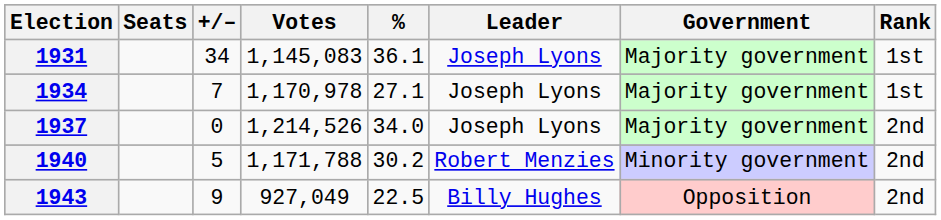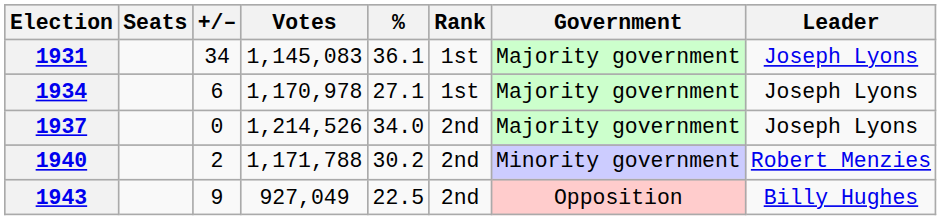 <table class=wikitable style="text-align: center;">
 <tr>
 <th>Election</th>
 <th>Seats</th>
 <th>+/–</th>
 <th>Votes</th>
 <th>%</th>
+<th>Rank</th>
+<th>Government</th>
 <th>Leader</th>
-<th>Government</th>
-<th>Rank</th>
 </tr>
 <tr>
 <th><a href='#'>1931</a></th>
 <td></td>
 <td> 34</td>
 <td>1,145,083</td>
 <td>36.1</td>
+<td> 1st</td>
+<td style="background-color:#CCFFCC">Majority government</td>
 <td><a href='#'>Joseph Lyons</a></td>
-<td style="background-color:#CCFFCC">Majority government</td>
-<td> 1st</td>
 </tr>
 <tr>
 <th><a href='#'>1934</a></th>
 <td></td>
-<td> 7</td>
+<td> 6</td>
 <td>1,170,978</td>
 <td>27.1</td>
+<td> 1st</td>
+<td style="background-color:#CCFFCC">Majority government<br></td>
 <td>Joseph Lyons</td>
-<td style="background-color:#CCFFCC">Majority government<br></td>
-<td> 1st</td>
 </tr>
 <tr>
 <th><a href='#'>1937</a></th>
 <td></td>
 <td> 0</td>
 <td>1,214,526</td>
 <td>34.0</td>
+<td> 2nd</td>
+<td style="background-color:#CCFFCC">Majority government<br></td>
 <td>Joseph Lyons</td>
-<td style="background-color:#CCFFCC">Majority government<br></td>
-<td> 2nd</td>
 </tr>
 <tr>
 <th><a href='#'>1940</a></th>
 <td></td>
-<td> 5</td>
+<td> 2</td>
 <td>1,171,788</td>
 <td>30.2</td>
+<td> 2nd</td>
+<td style="background-color:#CCCCFF">Minority government<br></td>
 <td><a href='#'>Robert Menzies</a></td>
-<td style="background-color:#CCCCFF">Minority government<br></td>
-<td> 2nd</td>
 </tr>
 <tr>
 <th><a href='#'>1943</a></th>
 <td></td>
 <td> 9</td>
 <td>927,049</td>
 <td>22.5</td>
+<td> 2nd</td>
+<td style="background-color:#FFCCCC">Opposition</td>
 <td><a href='#'>Billy Hughes</a></td>
-<td style="background-color:#FFCCCC">Opposition</td>
-<td> 2nd</td>
 </tr>
 </table>
